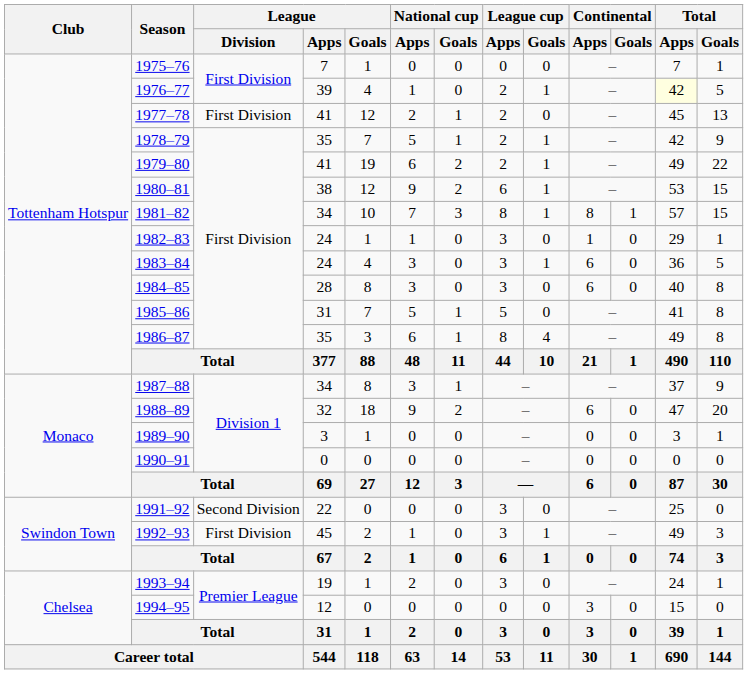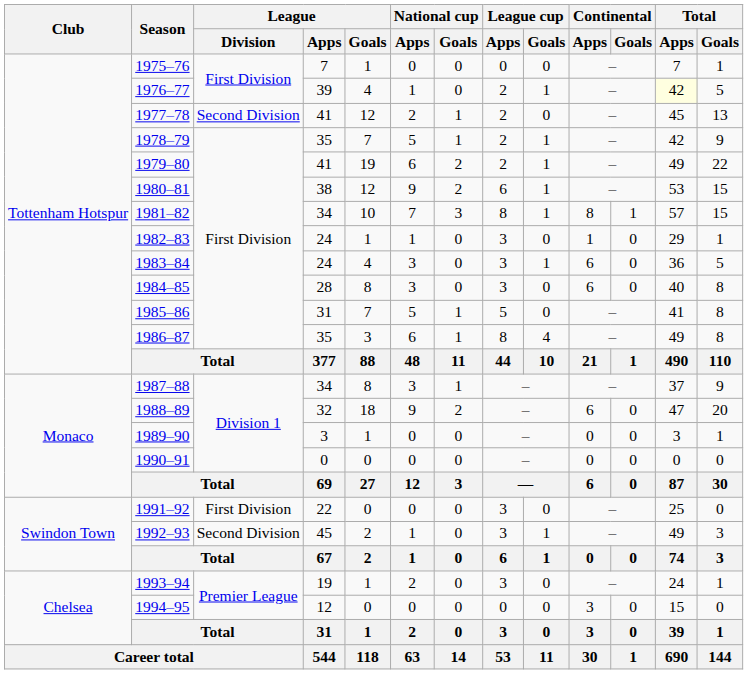 <table class="wikitable" style="text-align:center">
 <tr>
 <th rowspan="2">Club</th>
 <th rowspan="2">Season</th>
 <th colspan="3">League</th>
 <th colspan="2">National cup</th>
 <th colspan="2">League cup</th>
 <th colspan="2">Continental</th>
 <th colspan="2">Total</th>
 </tr>
 <tr>
 <th>Division</th>
 <th>Apps</th>
 <th>Goals</th>
 <th>Apps</th>
 <th>Goals</th>
 <th>Apps</th>
 <th>Goals</th>
 <th>Apps</th>
 <th>Goals</th>
 <th>Apps</th>
 <th>Goals</th>
 </tr>
 <tr>
 <td rowspan="13"><a href='#'>Tottenham Hotspur</a></td>
 <td><a href='#'>1975–76</a></td>
 <td rowspan="2"><a href='#'>First Division</a></td>
 <td>7</td>
 <td>1</td>
 <td>0</td>
 <td>0</td>
 <td>0</td>
 <td>0</td>
 <td colspan="2">–</td>
 <td>7</td>
 <td>1</td>
 </tr>
 <tr>
 <td><a href='#'>1976–77</a></td>
 <td>39</td>
 <td>4</td>
 <td>1</td>
 <td>0</td>
 <td>2</td>
 <td>1</td>
 <td colspan="2">–</td>
 <td style="background: lightyellow;">42</td>
 <td>5</td>
 </tr>
 <tr>
 <td><a href='#'>1977–78</a></td>
-<td>First Division</td>
+<td><a href='#'>Second Division</a></td>
 <td>41</td>
 <td>12</td>
 <td>2</td>
 <td>1</td>
 <td>2</td>
 <td>0</td>
 <td colspan="2">–</td>
 <td>45</td>
 <td>13</td>
 </tr>
 <tr>
 <td><a href='#'>1978–79</a></td>
 <td rowspan="9">First Division</td>
 <td>35</td>
 <td>7</td>
 <td>5</td>
 <td>1</td>
 <td>2</td>
 <td>1</td>
 <td colspan="2">–</td>
 <td>42</td>
 <td>9</td>
 </tr>
 <tr>
 <td><a href='#'>1979–80</a></td>
 <td>41</td>
 <td>19</td>
 <td>6</td>
 <td>2</td>
 <td>2</td>
 <td>1</td>
 <td colspan="2">–</td>
 <td>49</td>
 <td>22</td>
 </tr>
 <tr>
 <td><a href='#'>1980–81</a></td>
 <td>38</td>
 <td>12</td>
 <td>9</td>
 <td>2</td>
 <td>6</td>
 <td>1</td>
 <td colspan="2">–</td>
 <td>53</td>
 <td>15</td>
 </tr>
 <tr>
 <td><a href='#'>1981–82</a></td>
 <td>34</td>
 <td>10</td>
 <td>7</td>
 <td>3</td>
 <td>8</td>
 <td>1</td>
 <td>8</td>
 <td>1</td>
 <td>57</td>
 <td>15</td>
 </tr>
 <tr>
 <td><a href='#'>1982–83</a></td>
 <td>24</td>
 <td>1</td>
 <td>1</td>
 <td>0</td>
 <td>3</td>
 <td>0</td>
 <td>1</td>
 <td>0</td>
 <td>29</td>
 <td>1</td>
 </tr>
 <tr>
 <td><a href='#'>1983–84</a></td>
 <td>24</td>
 <td>4</td>
 <td>3</td>
 <td>0</td>
 <td>3</td>
 <td>1</td>
 <td>6</td>
 <td>0</td>
 <td>36</td>
 <td>5</td>
 </tr>
 <tr>
 <td><a href='#'>1984–85</a></td>
 <td>28</td>
 <td>8</td>
 <td>3</td>
 <td>0</td>
 <td>3</td>
 <td>0</td>
 <td>6</td>
 <td>0</td>
 <td>40</td>
 <td>8</td>
 </tr>
 <tr>
 <td><a href='#'>1985–86</a></td>
 <td>31</td>
 <td>7</td>
 <td>5</td>
 <td>1</td>
 <td>5</td>
 <td>0</td>
 <td colspan="2">–</td>
 <td>41</td>
 <td>8</td>
 </tr>
 <tr>
 <td><a href='#'>1986–87</a></td>
 <td>35</td>
 <td>3</td>
 <td>6</td>
 <td>1</td>
 <td>8</td>
 <td>4</td>
 <td colspan="2">–</td>
 <td>49</td>
 <td>8</td>
 </tr>
 <tr>
 <th colspan="2">Total</th>
 <th>377</th>
 <th>88</th>
 <th>48</th>
 <th>11</th>
 <th>44</th>
 <th>10</th>
 <th>21</th>
 <th>1</th>
 <th>490</th>
 <th>110</th>
 </tr>
 <tr>
 <td rowspan="5"><a href='#'>Monaco</a></td>
 <td><a href='#'>1987–88</a></td>
 <td rowspan="4"><a href='#'>Division 1</a></td>
 <td>34</td>
 <td>8</td>
 <td>3</td>
 <td>1</td>
 <td colspan="2">–</td>
 <td colspan="2">–</td>
 <td>37</td>
 <td>9</td>
 </tr>
 <tr>
 <td><a href='#'>1988–89</a></td>
 <td>32</td>
 <td>18</td>
 <td>9</td>
 <td>2</td>
 <td colspan="2">–</td>
 <td>6</td>
 <td>0</td>
 <td>47</td>
 <td>20</td>
 </tr>
 <tr>
 <td><a href='#'>1989–90</a></td>
 <td>3</td>
 <td>1</td>
 <td>0</td>
 <td>0</td>
 <td colspan="2">–</td>
 <td>0</td>
 <td>0</td>
 <td>3</td>
 <td>1</td>
 </tr>
 <tr>
 <td><a href='#'>1990–91</a></td>
 <td>0</td>
 <td>0</td>
 <td>0</td>
 <td>0</td>
 <td colspan="2">–</td>
 <td>0</td>
 <td>0</td>
 <td>0</td>
 <td>0</td>
 </tr>
 <tr>
 <th colspan="2">Total</th>
 <th>69</th>
 <th>27</th>
 <th>12</th>
 <th>3</th>
 <th colspan="2">—</th>
 <th>6</th>
 <th>0</th>
 <th>87</th>
 <th>30</th>
 </tr>
 <tr>
 <td rowspan="3"><a href='#'>Swindon Town</a></td>
 <td><a href='#'>1991–92</a></td>
-<td>Second Division</td>
+<td>First Division</td>
 <td>22</td>
 <td>0</td>
 <td>0</td>
 <td>0</td>
 <td>3</td>
 <td>0</td>
 <td colspan="2">–</td>
 <td>25</td>
 <td>0</td>
 </tr>
 <tr>
 <td><a href='#'>1992–93</a></td>
-<td>First Division</td>
+<td>Second Division</td>
 <td>45</td>
 <td>2</td>
 <td>1</td>
 <td>0</td>
 <td>3</td>
 <td>1</td>
 <td colspan="2">–</td>
 <td>49</td>
 <td>3</td>
 </tr>
 <tr>
 <th colspan="2">Total</th>
 <th>67</th>
 <th>2</th>
 <th>1</th>
 <th>0</th>
 <th>6</th>
 <th>1</th>
 <th>0</th>
 <th>0</th>
 <th>74</th>
 <th>3</th>
 </tr>
 <tr>
 <td rowspan="3"><a href='#'>Chelsea</a></td>
 <td><a href='#'>1993–94</a></td>
 <td rowspan="2"><a href='#'>Premier League</a></td>
 <td>19</td>
 <td>1</td>
 <td>2</td>
 <td>0</td>
 <td>3</td>
 <td>0</td>
 <td colspan="2">–</td>
 <td>24</td>
 <td>1</td>
 </tr>
 <tr>
 <td><a href='#'>1994–95</a></td>
 <td>12</td>
 <td>0</td>
 <td>0</td>
 <td>0</td>
 <td>0</td>
 <td>0</td>
 <td>3</td>
 <td>0</td>
 <td>15</td>
 <td>0</td>
 </tr>
 <tr>
 <th colspan="2">Total</th>
 <th>31</th>
 <th>1</th>
 <th>2</th>
 <th>0</th>
 <th>3</th>
 <th>0</th>
 <th>3</th>
 <th>0</th>
 <th>39</th>
 <th>1</th>
 </tr>
 <tr>
 <th colspan="3">Career total</th>
 <th>544</th>
 <th>118</th>
 <th>63</th>
 <th>14</th>
 <th>53</th>
 <th>11</th>
 <th>30</th>
 <th>1</th>
 <th>690</th>
 <th>144</th>
 </tr>
 </table>
